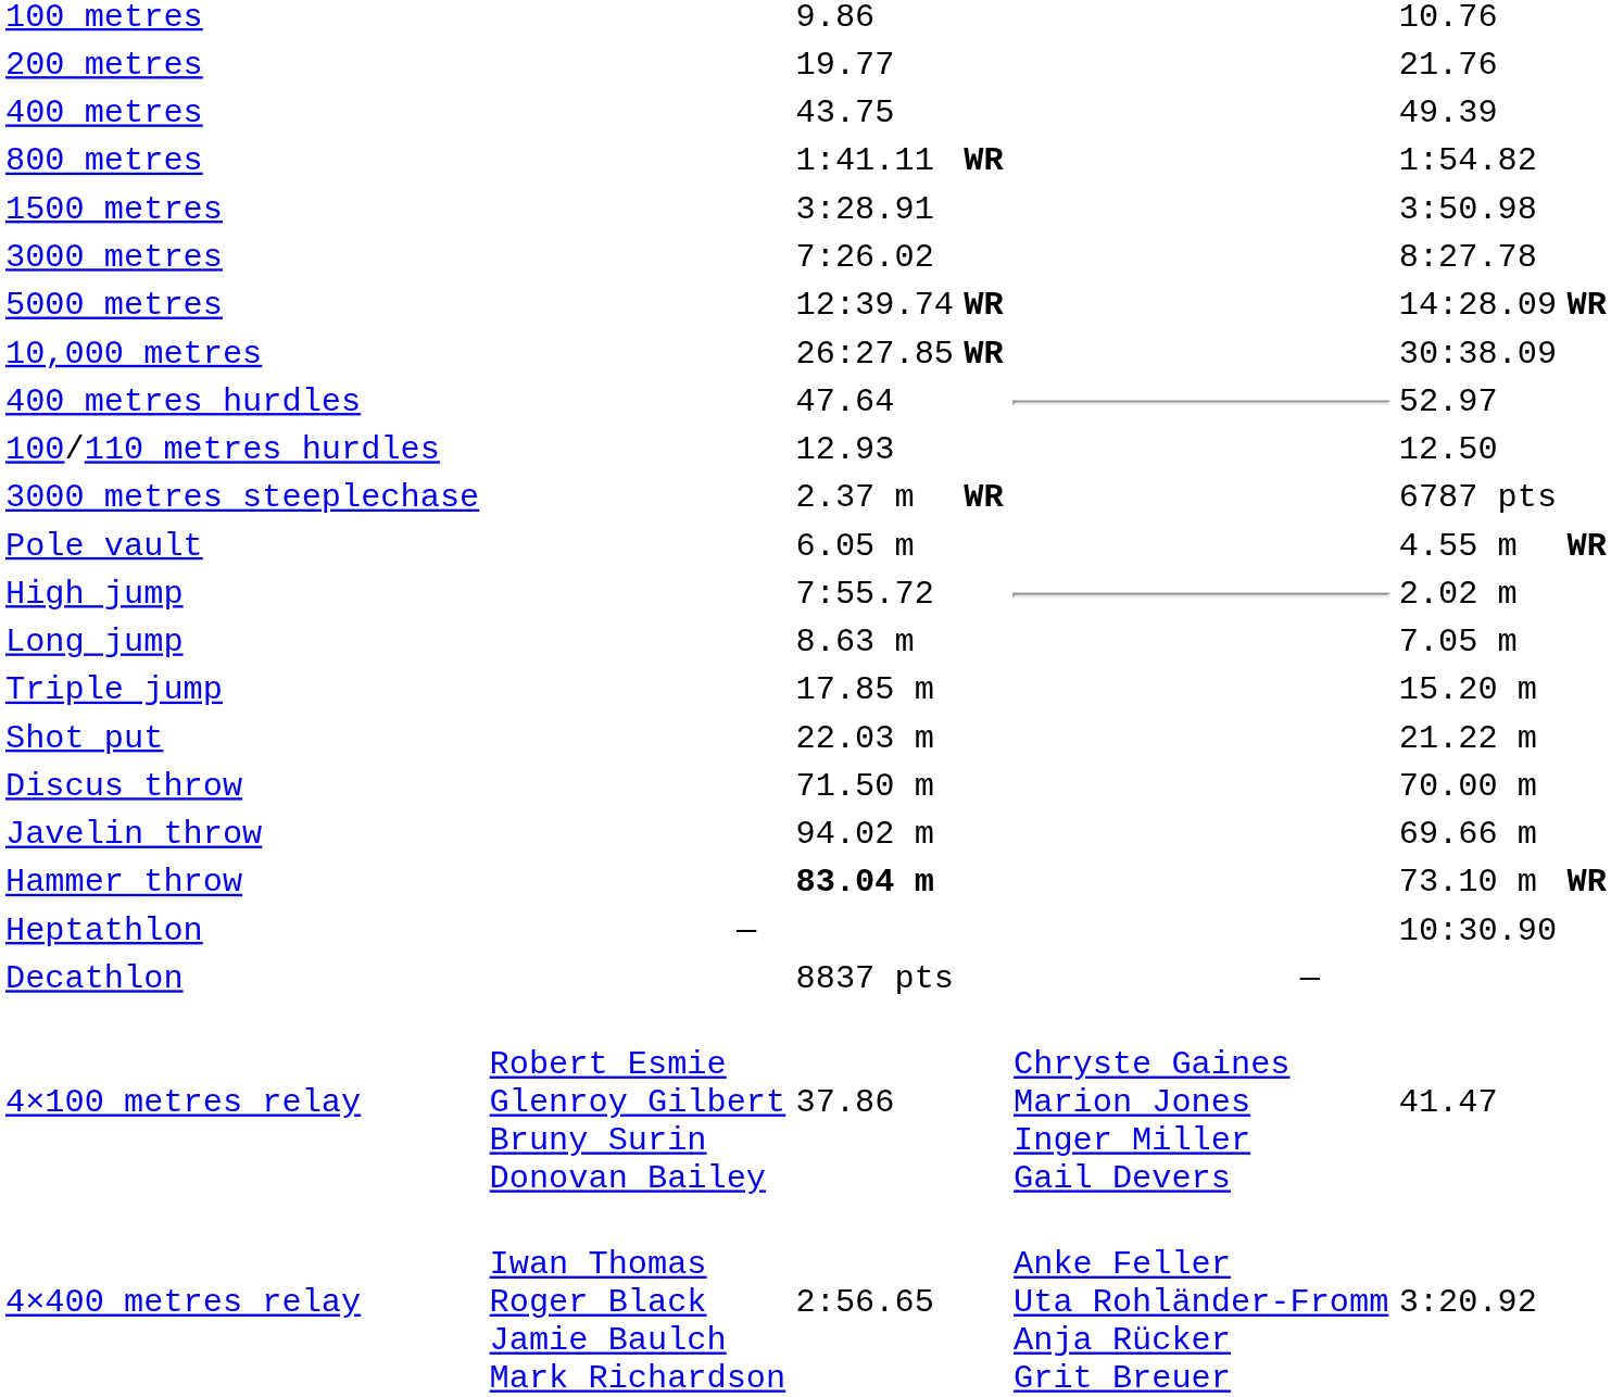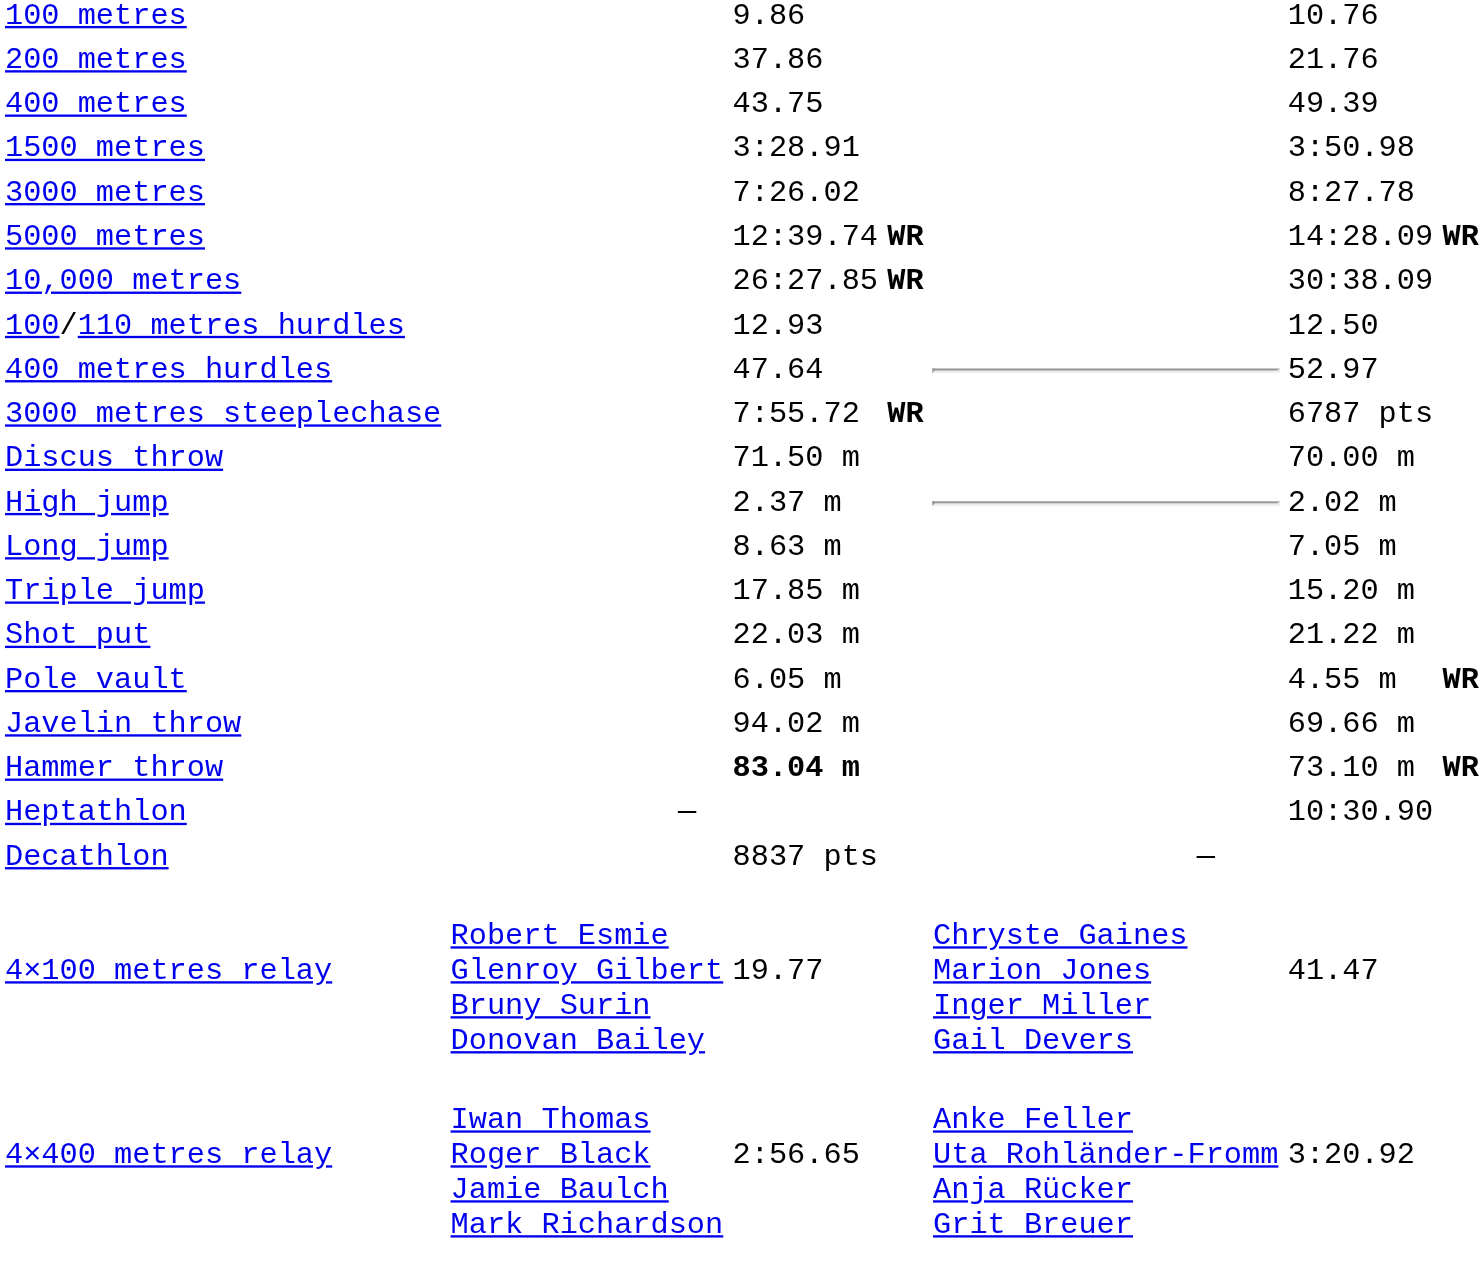 <table>
 <tr>
 <td><a href='#'>100 metres</a></td>
 <td></td>
 <td>9.86</td>
 <td></td>
 <td></td>
 <td>10.76</td>
 <td></td>
 </tr>
 <tr>
 <td><a href='#'>200 metres</a></td>
 <td></td>
-<td>19.77</td>
+<td>37.86</td>
 <td></td>
 <td></td>
 <td>21.76</td>
 <td></td>
 </tr>
 <tr>
 <td><a href='#'>400 metres</a></td>
 <td></td>
 <td>43.75</td>
 <td></td>
 <td></td>
 <td>49.39</td>
-<td></td>
-</tr>
-<tr>
-<td><a href='#'>800 metres</a></td>
-<td></td>
-<td>1:41.11</td>
-<td><strong>WR</strong></td>
-<td></td>
-<td>1:54.82</td>
 <td></td>
 </tr>
 <tr>
 <td><a href='#'>1500 metres</a></td>
 <td></td>
 <td>3:28.91</td>
 <td></td>
 <td></td>
 <td>3:50.98</td>
 <td></td>
 </tr>
 <tr>
 <td><a href='#'>3000 metres</a></td>
 <td></td>
 <td>7:26.02</td>
 <td></td>
 <td></td>
 <td>8:27.78</td>
 <td></td>
 </tr>
 <tr>
 <td><a href='#'>5000 metres</a></td>
 <td></td>
 <td>12:39.74</td>
 <td><strong>WR</strong></td>
 <td></td>
 <td>14:28.09</td>
 <td><strong>WR</strong></td>
 </tr>
 <tr>
 <td><a href='#'>10,000 metres</a></td>
 <td></td>
 <td>26:27.85</td>
 <td><strong>WR</strong></td>
 <td></td>
 <td>30:38.09</td>
 <td></td>
 </tr>
 <tr>
+<td><a href='#'>100</a>/<a href='#'>110 metres hurdles</a></td>
+<td></td>
+<td>12.93</td>
+<td></td>
+<td></td>
+<td>12.50</td>
+<td></td>
+</tr>
+<tr>
 <td><a href='#'>400 metres hurdles</a></td>
 <td></td>
 <td>47.64</td>
 <td></td>
 <td><hr></td>
 <td>52.97</td>
 <td></td>
 </tr>
 <tr>
-<td><a href='#'>100</a>/<a href='#'>110 metres hurdles</a></td>
-<td></td>
-<td>12.93</td>
-<td></td>
-<td></td>
-<td>12.50</td>
-<td></td>
-</tr>
-<tr>
 <td><a href='#'>3000 metres steeplechase</a></td>
 <td></td>
-<td>2.37 m</td>
+<td>7:55.72</td>
 <td><strong>WR</strong></td>
 <td></td>
 <td>6787 pts</td>
 <td></td>
 </tr>
 <tr>
-<td><a href='#'>Pole vault</a></td>
+<td><a href='#'>Discus throw</a></td>
 <td></td>
-<td>6.05 m</td>
+<td>71.50 m</td>
 <td></td>
 <td></td>
-<td>4.55 m</td>
-<td><strong>WR</strong></td>
+<td>70.00 m</td>
+<td></td>
 </tr>
 <tr>
 <td><a href='#'>High jump</a></td>
 <td></td>
-<td>7:55.72</td>
+<td>2.37 m</td>
 <td></td>
 <td><hr></td>
 <td>2.02 m</td>
 <td></td>
 </tr>
 <tr>
 <td><a href='#'>Long jump</a></td>
 <td></td>
 <td>8.63 m</td>
 <td></td>
 <td></td>
 <td>7.05 m</td>
 <td></td>
 </tr>
 <tr>
 <td><a href='#'>Triple jump</a></td>
 <td></td>
 <td>17.85 m</td>
 <td></td>
 <td></td>
 <td>15.20 m</td>
 <td></td>
 </tr>
 <tr>
 <td><a href='#'>Shot put</a></td>
 <td></td>
 <td>22.03 m</td>
 <td></td>
 <td></td>
 <td>21.22 m</td>
 <td></td>
 </tr>
 <tr>
-<td><a href='#'>Discus throw</a></td>
+<td><a href='#'>Pole vault</a></td>
 <td></td>
-<td>71.50 m</td>
+<td>6.05 m</td>
 <td></td>
 <td></td>
-<td>70.00 m</td>
-<td></td>
+<td>4.55 m</td>
+<td><strong>WR</strong></td>
 </tr>
 <tr>
 <td><a href='#'>Javelin throw</a></td>
 <td></td>
 <td>94.02 m</td>
 <td></td>
 <td></td>
 <td>69.66 m</td>
 <td></td>
 </tr>
 <tr>
 <td><a href='#'>Hammer throw</a></td>
 <td></td>
 <td><strong>83.04 m</strong></td>
 <td></td>
 <td></td>
 <td>73.10 m</td>
 <td><strong>WR</strong></td>
 </tr>
 <tr>
 <td><a href='#'>Heptathlon</a></td>
 <td align=center colspan=3>—</td>
 <td></td>
 <td>10:30.90</td>
 <td></td>
 </tr>
 <tr>
 <td><a href='#'>Decathlon</a></td>
 <td></td>
 <td>8837 pts</td>
 <td></td>
 <td align=center colspan=3>—</td>
 </tr>
 <tr>
 <td><a href='#'>4×100 metres relay</a></td>
 <td><br><a href='#'>Robert Esmie</a><br><a href='#'>Glenroy Gilbert</a><br><a href='#'>Bruny Surin</a><br><a href='#'>Donovan Bailey</a></td>
-<td>37.86</td>
+<td>19.77</td>
 <td></td>
 <td><br><a href='#'>Chryste Gaines</a><br><a href='#'>Marion Jones</a><br><a href='#'>Inger Miller</a><br><a href='#'>Gail Devers</a></td>
 <td>41.47</td>
 <td></td>
 </tr>
 <tr>
 <td><a href='#'>4×400 metres relay</a></td>
 <td><br><a href='#'>Iwan Thomas</a><br><a href='#'>Roger Black</a><br><a href='#'>Jamie Baulch</a><br><a href='#'>Mark Richardson</a></td>
 <td>2:56.65</td>
 <td></td>
 <td><br><a href='#'>Anke Feller</a><br><a href='#'>Uta Rohländer-Fromm</a><br><a href='#'>Anja Rücker</a><br><a href='#'>Grit Breuer </a></td>
 <td>3:20.92</td>
 <td></td>
 </tr>
 </table>
